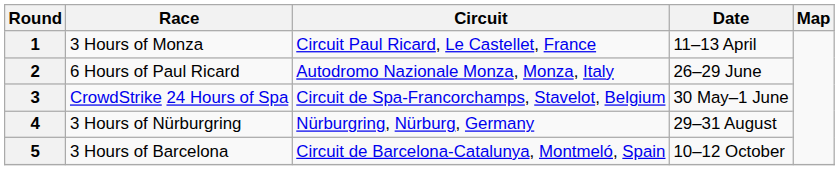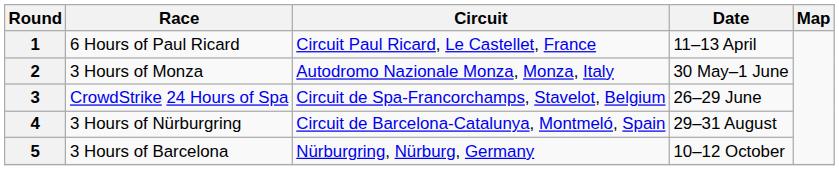 <table class="wikitable" style="font-size: 85%;">
 <tr>
 <th>Round</th>
 <th>Race</th>
 <th>Circuit</th>
 <th>Date</th>
 <th colspan=2>Map</th>
 </tr>
 <tr>
 <th>1</th>
-<td>3 Hours of Monza</td>
+<td>6 Hours of Paul Ricard</td>
 <td> <a href='#'>Circuit Paul Ricard</a>, <a href='#'>Le Castellet</a>, <a href='#'>France</a></td>
 <td>11–13 April</td>
 <td rowspan="5"></td>
 </tr>
 <tr>
 <th>2</th>
-<td>6 Hours of Paul Ricard</td>
+<td>3 Hours of Monza</td>
 <td> <a href='#'>Autodromo Nazionale Monza</a>, <a href='#'>Monza</a>, <a href='#'>Italy</a></td>
-<td>26–29 June</td>
+<td>30 May–1 June</td>
 </tr>
 <tr>
 <th>3</th>
 <td><a href='#'>CrowdStrike</a> <a href='#'>24 Hours of Spa</a></td>
 <td> <a href='#'>Circuit de Spa-Francorchamps</a>, <a href='#'>Stavelot</a>, <a href='#'>Belgium</a></td>
-<td>30 May–1 June</td>
+<td>26–29 June</td>
 </tr>
 <tr>
 <th>4</th>
 <td>3 Hours of Nürburgring</td>
-<td> <a href='#'>Nürburgring</a>, <a href='#'>Nürburg</a>, <a href='#'>Germany</a></td>
+<td> <a href='#'>Circuit de Barcelona-Catalunya</a>, <a href='#'>Montmeló</a>, <a href='#'>Spain</a></td>
 <td>29–31 August</td>
 </tr>
 <tr>
 <th>5</th>
 <td>3 Hours of Barcelona</td>
-<td> <a href='#'>Circuit de Barcelona-Catalunya</a>, <a href='#'>Montmeló</a>, <a href='#'>Spain</a></td>
+<td> <a href='#'>Nürburgring</a>, <a href='#'>Nürburg</a>, <a href='#'>Germany</a></td>
 <td>10–12 October</td>
 </tr>
 <tr>
 </tr>
 </table>
